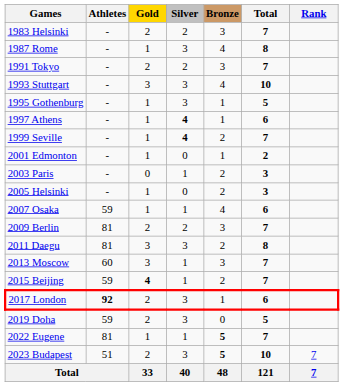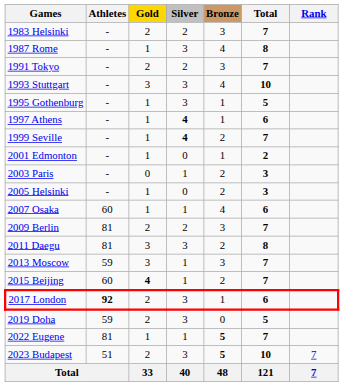 <table class="wikitable" style="text-align:center; font-size:90%;">
 <tr>
 <th>Games</th>
 <th>Athletes</th>
 <td style="background:gold; width:3.0em; font-weight:bold;">Gold</td>
 <td style="background:silver; width:3.0em; font-weight:bold;">Silver</td>
 <td style="background:#cc9966; width:3.0em; font-weight:bold;">Bronze</td>
 <th style="width:4em; font-weight:bold;">Total</th>
 <th style="width:4em; font-weight:bold;"><a href='#'>Rank</a></th>
 </tr>
 <tr>
 <td align=left><a href='#'>1983 Helsinki</a></td>
 <td>-</td>
 <td>2</td>
 <td>2</td>
 <td>3</td>
 <td><strong>7</strong></td>
 <td></td>
 </tr>
 <tr>
 <td align=left><a href='#'>1987 Rome</a></td>
 <td>-</td>
 <td>1</td>
 <td>3</td>
 <td>4</td>
 <td><strong>8</strong></td>
 <td></td>
 </tr>
 <tr>
 <td align=left><a href='#'>1991 Tokyo</a></td>
 <td>-</td>
 <td>2</td>
 <td>2</td>
 <td>3</td>
 <td><strong>7</strong></td>
 <td></td>
 </tr>
 <tr>
 <td align=left><a href='#'>1993 Stuttgart</a></td>
 <td>-</td>
 <td>3</td>
 <td>3</td>
 <td>4</td>
 <td><strong>10</strong></td>
 <td></td>
 </tr>
 <tr>
 <td align=left><a href='#'>1995 Gothenburg</a></td>
 <td>-</td>
 <td>1</td>
 <td>3</td>
 <td>1</td>
 <td><strong>5</strong></td>
 <td></td>
 </tr>
 <tr>
 <td align=left><a href='#'>1997 Athens</a></td>
 <td>-</td>
 <td>1</td>
 <td><strong>4</strong></td>
 <td>1</td>
 <td><strong>6</strong></td>
 <td></td>
 </tr>
 <tr>
 <td align=left><a href='#'>1999 Seville</a></td>
 <td>-</td>
 <td>1</td>
 <td><strong>4</strong></td>
 <td>2</td>
 <td><strong>7</strong></td>
 <td></td>
 </tr>
 <tr>
 <td align=left><a href='#'>2001 Edmonton</a></td>
 <td>-</td>
 <td>1</td>
 <td>0</td>
 <td>1</td>
 <td><strong>2</strong></td>
 <td></td>
 </tr>
 <tr>
 <td align=left><a href='#'>2003 Paris</a></td>
 <td>-</td>
 <td>0</td>
 <td>1</td>
 <td>2</td>
 <td><strong>3</strong></td>
 <td></td>
 </tr>
 <tr>
 <td align=left><a href='#'>2005 Helsinki</a></td>
 <td>-</td>
 <td>1</td>
 <td>0</td>
 <td>2</td>
 <td><strong>3</strong></td>
 <td></td>
 </tr>
 <tr>
 <td align=left><a href='#'>2007 Osaka</a></td>
-<td>59</td>
+<td>60</td>
 <td>1</td>
 <td>1</td>
 <td>4</td>
 <td><strong>6</strong></td>
 <td></td>
 </tr>
 <tr>
 <td align=left><a href='#'>2009 Berlin</a></td>
 <td>81</td>
 <td>2</td>
 <td>2</td>
 <td>3</td>
 <td><strong>7</strong></td>
 <td></td>
 </tr>
 <tr>
 <td align=left><a href='#'>2011 Daegu</a></td>
 <td>81</td>
 <td>3</td>
 <td>3</td>
 <td>2</td>
 <td><strong>8</strong></td>
 <td></td>
 </tr>
 <tr>
 <td align=left><a href='#'>2013 Moscow</a></td>
-<td>60</td>
+<td>59</td>
 <td>3</td>
 <td>1</td>
 <td>3</td>
 <td><strong>7</strong></td>
 <td></td>
 </tr>
 <tr>
 <td align=left><a href='#'>2015 Beijing</a></td>
-<td>59</td>
+<td>60</td>
 <td><strong>4</strong></td>
 <td>1</td>
 <td>2</td>
 <td><strong>7</strong></td>
 <td></td>
 </tr>
 <tr style="border: 3px solid red">
 <td align=left><a href='#'>2017 London</a></td>
 <td><strong>92</strong></td>
 <td>2</td>
 <td>3</td>
 <td>1</td>
 <td><strong>6</strong></td>
 <td></td>
 </tr>
 <tr>
 <td align=left><a href='#'>2019 Doha</a></td>
 <td>59</td>
 <td>2</td>
 <td>3</td>
 <td>0</td>
 <td><strong>5</strong></td>
 <td></td>
 </tr>
 <tr>
 <td align=left><a href='#'>2022 Eugene</a></td>
 <td>81</td>
 <td>1</td>
 <td>1</td>
 <td><strong>5</strong></td>
 <td><strong>7</strong></td>
 <td></td>
 </tr>
 <tr>
 <td align=left><a href='#'>2023 Budapest</a></td>
 <td>51</td>
 <td>2</td>
 <td>3</td>
 <td><strong>5</strong></td>
 <td><strong>10</strong></td>
 <td><a href='#'> 7</a></td>
 </tr>
 <tr>
 <th colspan=2>Total</th>
 <th>33</th>
 <th>40</th>
 <th>48</th>
 <th>121</th>
 <th><a href='#'>7</a></th>
 </tr>
 </table>
